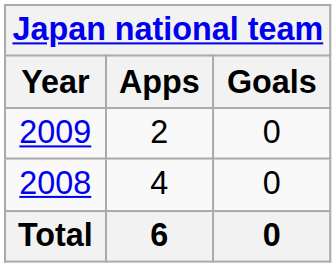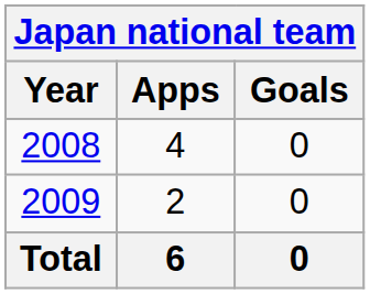 <table class="wikitable" style="text-align:center">
 <tr>
 <th colspan=3><a href='#'>Japan national team</a></th>
 </tr>
 <tr>
 <th>Year</th>
 <th>Apps</th>
 <th>Goals</th>
 </tr>
 <tr>
-<td><a href='#'>2009</a></td>
-<td>2</td>
+<td><a href='#'>2008</a></td>
+<td>4</td>
 <td>0</td>
 </tr>
 <tr>
-<td><a href='#'>2008</a></td>
-<td>4</td>
+<td><a href='#'>2009</a></td>
+<td>2</td>
 <td>0</td>
 </tr>
 <tr>
 <th>Total</th>
 <th>6</th>
 <th>0</th>
 </tr>
 </table>
